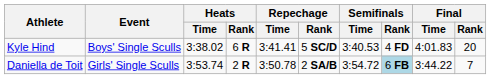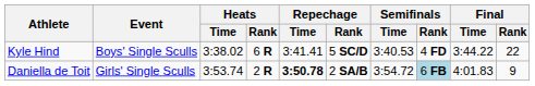 <table class="wikitable" style="font-size:90%">
 <tr>
 <th rowspan="2">Athlete</th>
 <th rowspan="2">Event</th>
 <th colspan="2">Heats</th>
 <th colspan="2">Repechage</th>
 <th colspan="2">Semifinals</th>
 <th colspan="2">Final</th>
 </tr>
 <tr style="font-size:95%">
 <th>Time</th>
 <th>Rank</th>
 <th>Time</th>
 <th>Rank</th>
 <th>Time</th>
 <th>Rank</th>
 <th>Time</th>
 <th>Rank</th>
 </tr>
 <tr align=center>
 <td align=left><a href='#'>Kyle Hind</a></td>
 <td align=left><a href='#'>Boys' Single Sculls</a></td>
 <td>3:38.02</td>
 <td>6 <strong>R</strong></td>
 <td>3:41.41</td>
 <td>5 <strong>SC/D</strong></td>
 <td>3:40.53</td>
 <td>4 <strong>FD</strong></td>
-<td>4:01.83</td>
-<td>20</td>
+<td>3:44.22</td>
+<td>22</td>
 </tr>
 <tr align=center>
 <td align=left><a href='#'>Daniella de Toit</a></td>
 <td align=left><a href='#'>Girls' Single Sculls</a></td>
 <td>3:53.74</td>
 <td>2 <strong>R</strong></td>
-<td>3:50.78</td>
+<td><strong>3:50.78</strong></td>
 <td>2 <strong>SA/B</strong></td>
 <td>3:54.72</td>
 <td style="background: lightblue;">6 <strong>FB</strong></td>
-<td>3:44.22</td>
-<td>7</td>
+<td>4:01.83</td>
+<td>9</td>
 </tr>
 </table>
